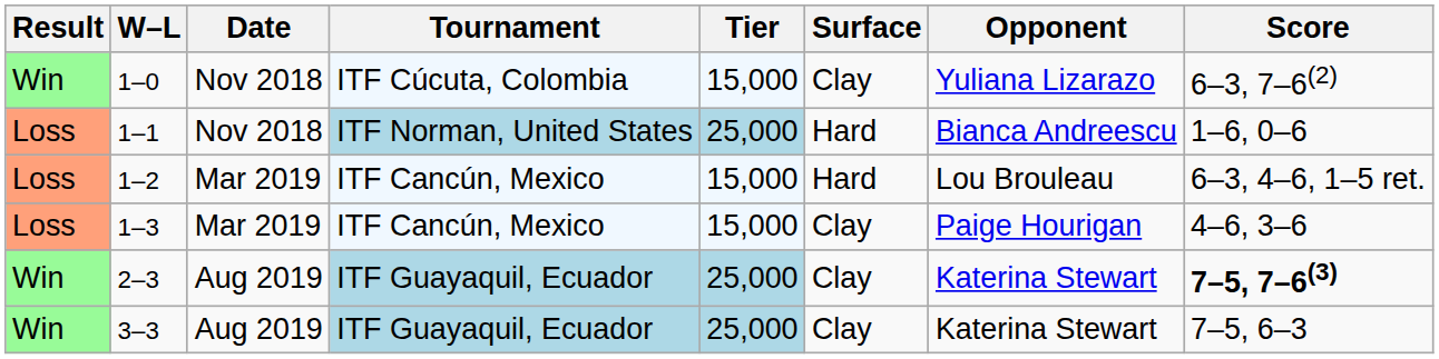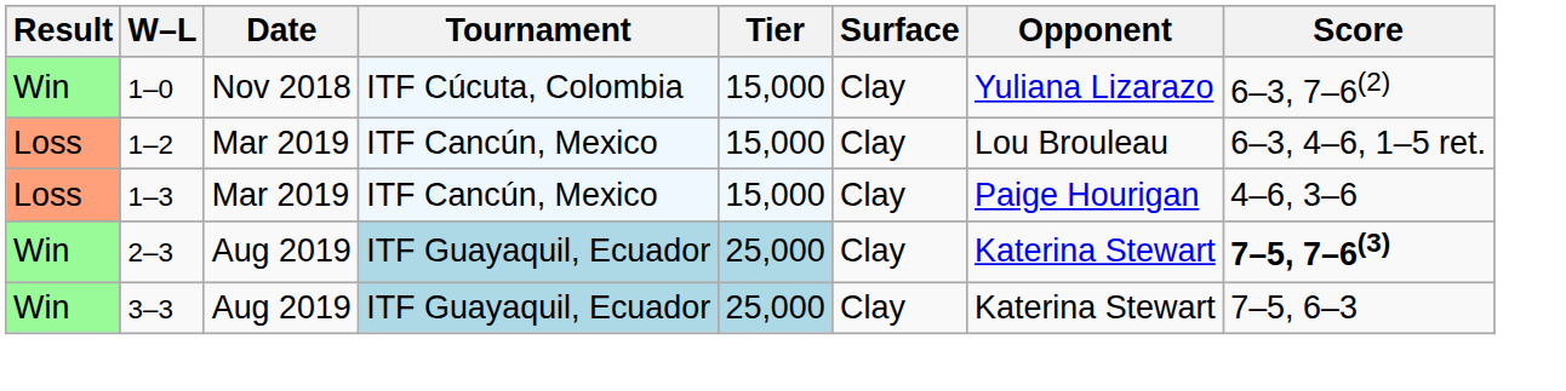 <table class="sortable wikitable">
 <tr>
 <th>Result</th>
 <th class="unsortable">W–L</th>
 <th>Date</th>
 <th>Tournament</th>
 <th>Tier</th>
 <th>Surface</th>
 <th>Opponent</th>
 <th class="unsortable">Score</th>
 </tr>
 <tr>
 <td style="background:#98fb98;">Win</td>
 <td><small>1–0</small></td>
 <td>Nov 2018</td>
 <td style="background:#f0f8ff;">ITF Cúcuta, Colombia</td>
 <td style="background:#f0f8ff;">15,000</td>
 <td>Clay</td>
 <td> <a href='#'>Yuliana Lizarazo</a></td>
 <td>6–3, 7–6<sup>(2)</sup></td>
 </tr>
 <tr>
 <td style="background:#ffa07a;">Loss</td>
-<td><small>1–1</small></td>
-<td>Nov 2018</td>
-<td style="background:lightblue;">ITF Norman, United States</td>
-<td style="background:lightblue;">25,000</td>
-<td>Hard</td>
-<td> <a href='#'>Bianca Andreescu</a></td>
-<td>1–6, 0–6</td>
-</tr>
-<tr>
-<td style="background:#ffa07a;">Loss</td>
 <td><small>1–2</small></td>
 <td>Mar 2019</td>
 <td style="background:#f0f8ff;">ITF Cancún, Mexico</td>
 <td style="background:#f0f8ff;">15,000</td>
-<td>Hard</td>
+<td>Clay</td>
 <td> Lou Brouleau</td>
 <td>6–3, 4–6, 1–5 ret.</td>
 </tr>
 <tr>
 <td style="background:#ffa07a;">Loss</td>
 <td><small>1–3</small></td>
 <td>Mar 2019</td>
 <td style="background:#f0f8ff;">ITF Cancún, Mexico</td>
 <td style="background:#f0f8ff;">15,000</td>
 <td>Clay</td>
 <td> <a href='#'>Paige Hourigan</a></td>
 <td>4–6, 3–6</td>
 </tr>
 <tr>
 <td style="background:#98fb98;">Win</td>
 <td><small>2–3</small></td>
 <td>Aug 2019</td>
 <td style="background:lightblue;">ITF Guayaquil, Ecuador</td>
 <td style="background:lightblue;">25,000</td>
 <td>Clay</td>
 <td> <a href='#'>Katerina Stewart</a></td>
 <td><strong>7–5, 7–6<sup>(3)</sup></strong></td>
 </tr>
 <tr>
 <td style="background:#98fb98;">Win</td>
 <td><small>3–3</small></td>
 <td>Aug 2019</td>
 <td style="background:lightblue;">ITF Guayaquil, Ecuador</td>
 <td style="background:lightblue;">25,000</td>
 <td>Clay</td>
 <td> Katerina Stewart</td>
 <td>7–5, 6–3</td>
 </tr>
 </table>
